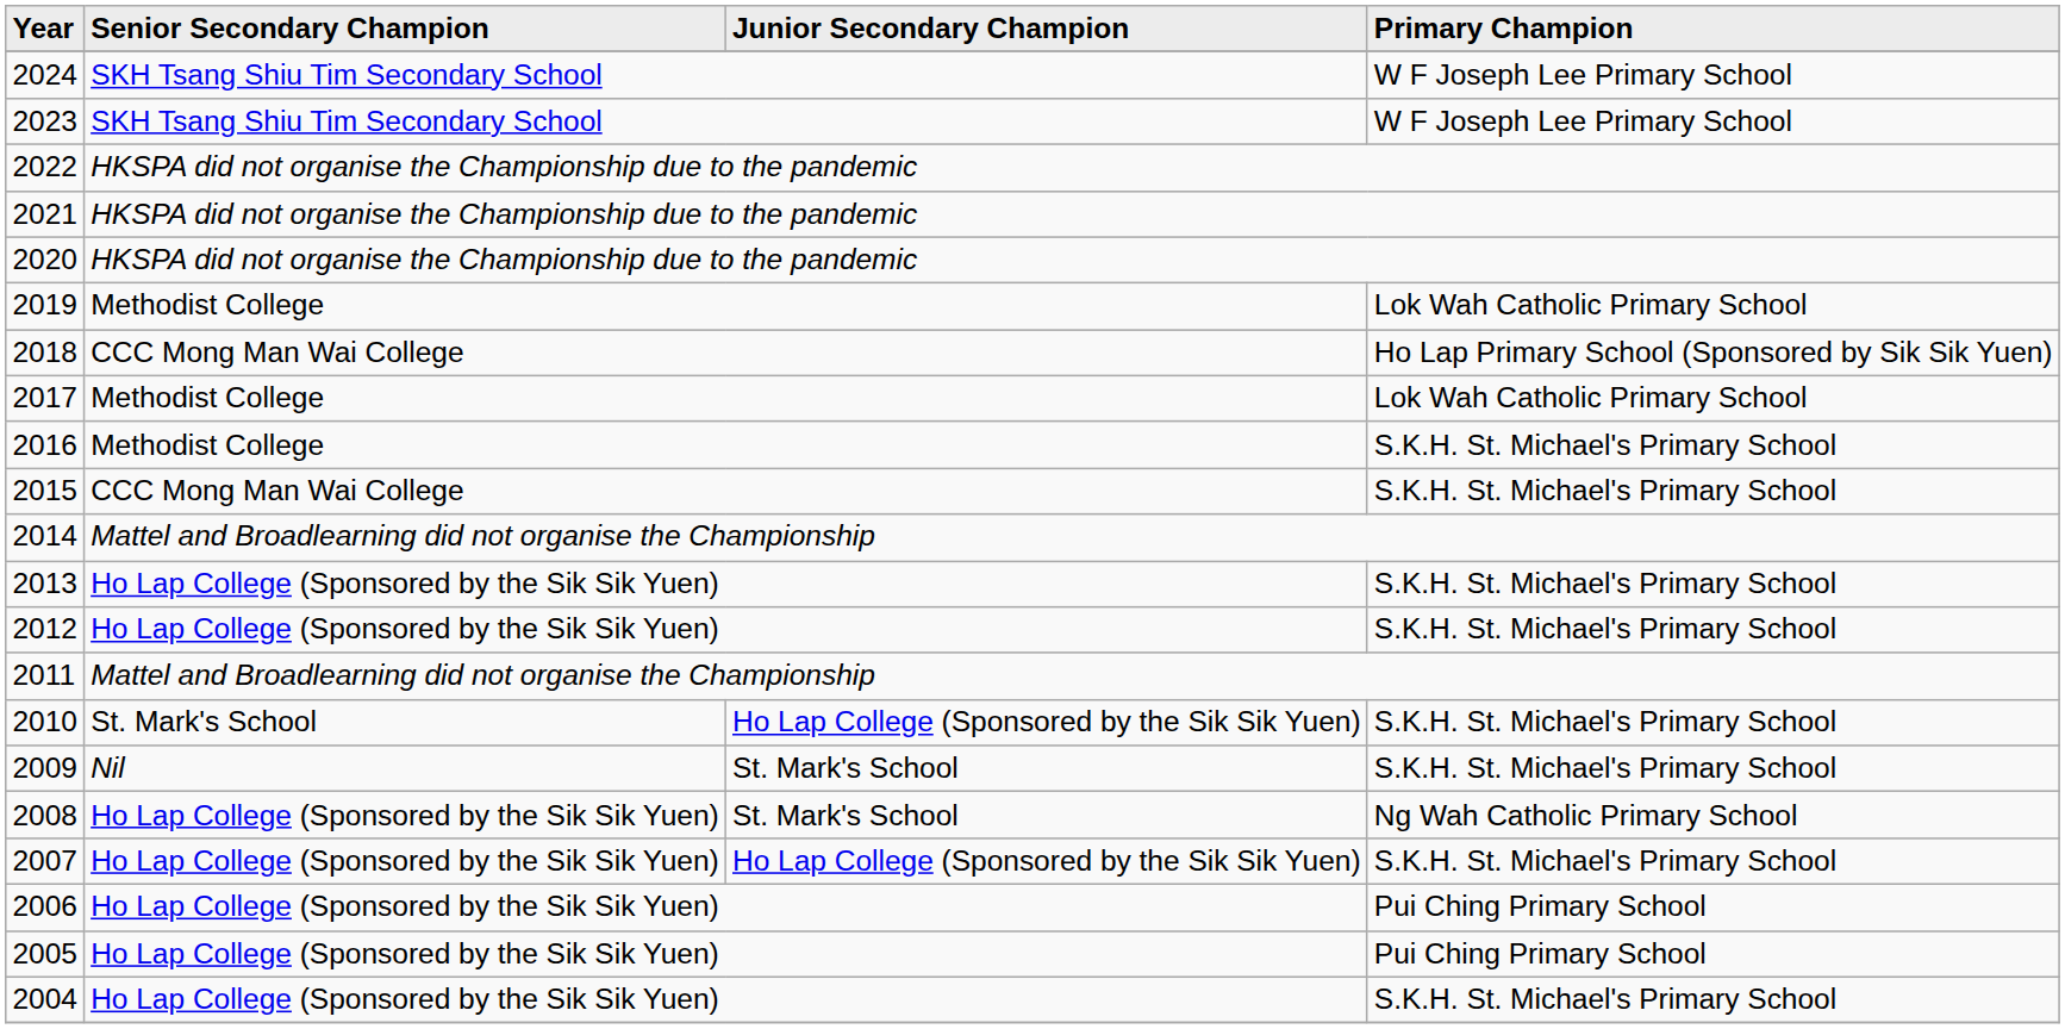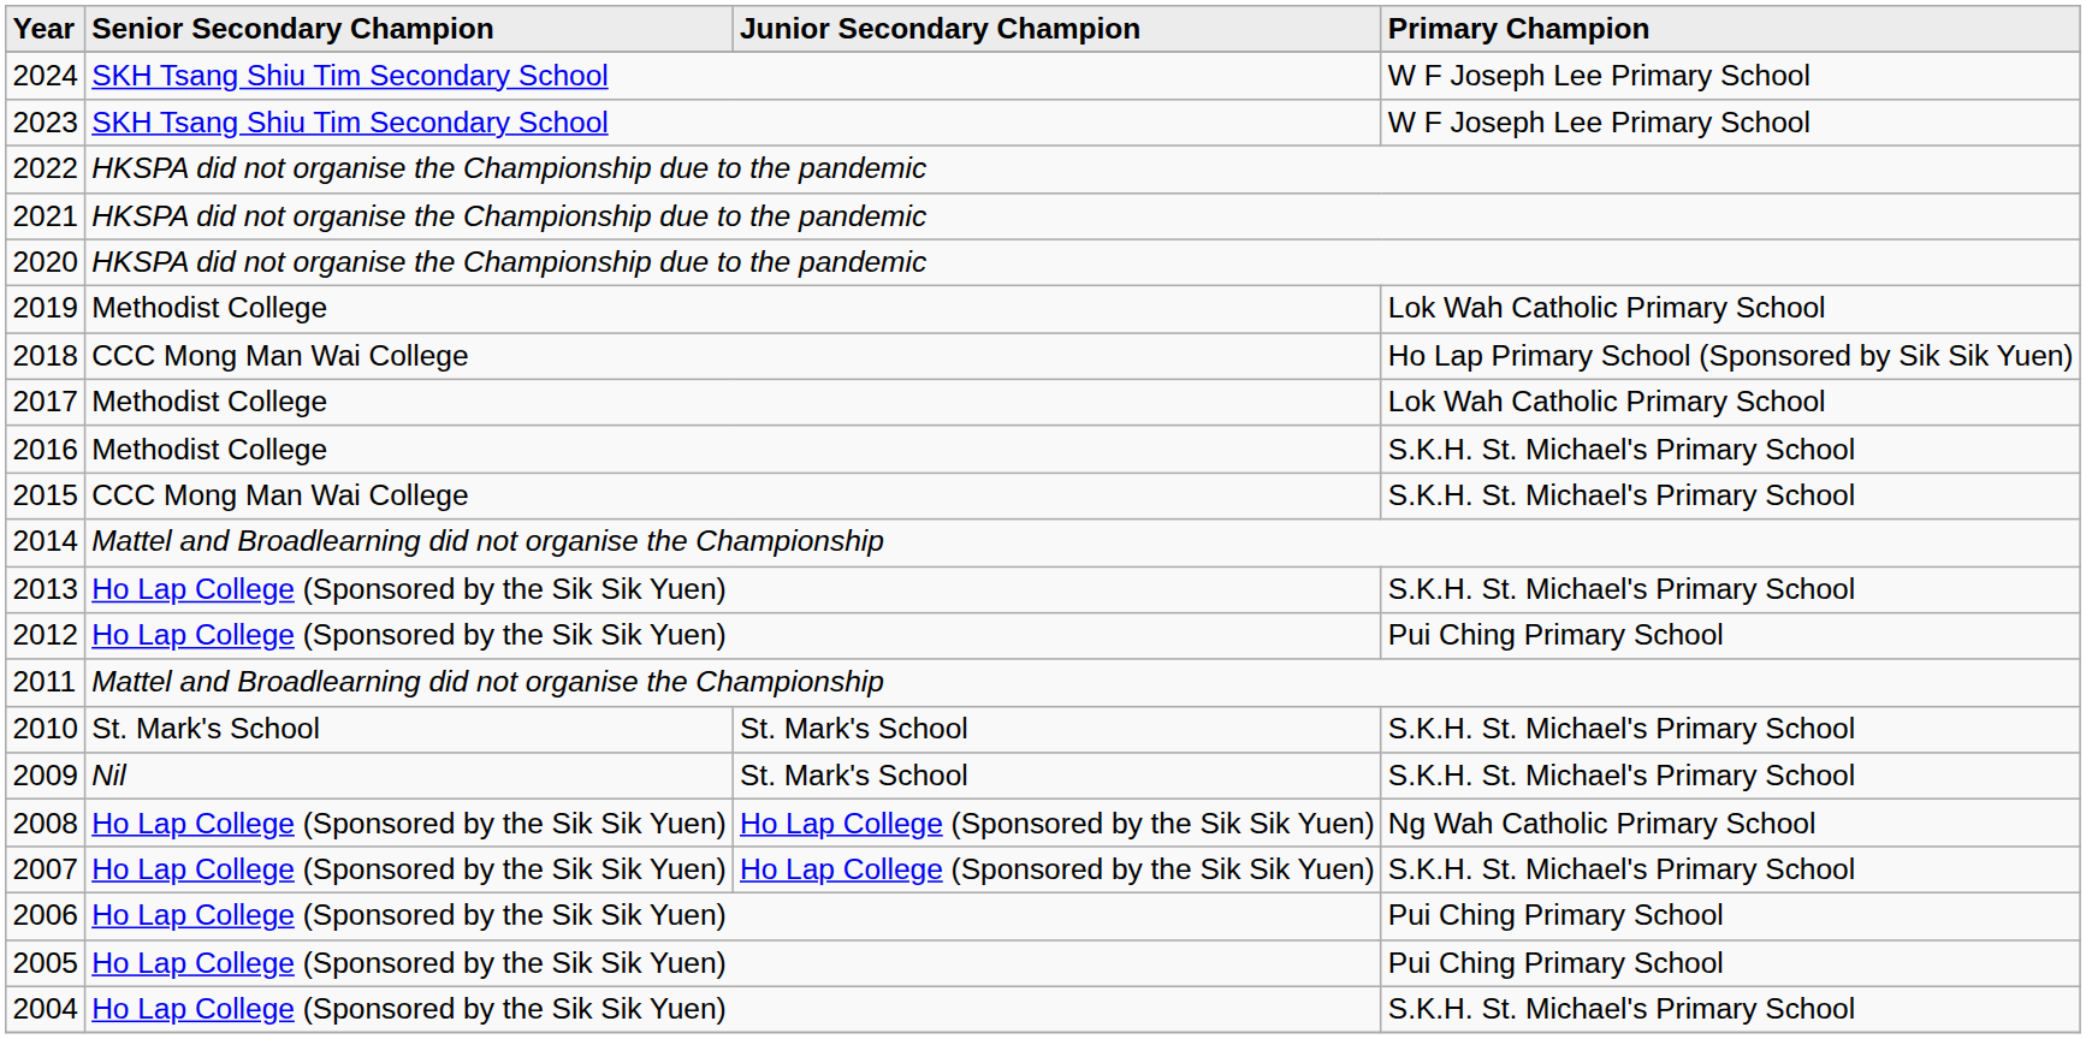 <table class="wikitable">
 <tr bgcolor="#ececec">
 <td><strong>Year</strong></td>
 <td><strong>Senior Secondary Champion</strong></td>
 <td><strong>Junior Secondary Champion</strong></td>
 <td><strong>Primary Champion</strong></td>
 </tr>
 <tr>
 </tr>
 <tr>
 <td>2024</td>
 <td colspan="2"><a href='#'>SKH Tsang Shiu Tim Secondary School</a></td>
 <td>W F Joseph Lee Primary School</td>
 </tr>
 <tr>
 <td>2023</td>
 <td colspan="2"><a href='#'>SKH Tsang Shiu Tim Secondary School</a></td>
 <td>W F Joseph Lee Primary School</td>
 </tr>
 <tr>
 <td>2022</td>
 <td colspan="3"><em>HKSPA did not organise the Championship due to the pandemic</em></td>
 </tr>
 <tr>
 <td>2021</td>
 <td colspan="3"><em>HKSPA did not organise the Championship due to the pandemic</em></td>
 </tr>
 <tr>
 <td>2020</td>
 <td colspan="3"><em>HKSPA did not organise the Championship due to the pandemic</em></td>
 </tr>
 <tr>
 <td>2019</td>
 <td colspan="2">Methodist College</td>
 <td>Lok Wah Catholic Primary School</td>
 </tr>
 <tr>
 <td>2018</td>
 <td colspan="2">CCC Mong Man Wai College</td>
 <td>Ho Lap Primary School (Sponsored by Sik Sik Yuen)</td>
 </tr>
 <tr>
 <td>2017</td>
 <td colspan="2">Methodist College</td>
 <td>Lok Wah Catholic Primary School</td>
 </tr>
 <tr>
 <td>2016</td>
 <td colspan="2">Methodist College</td>
 <td>S.K.H. St. Michael's Primary School</td>
 </tr>
 <tr>
 <td>2015</td>
 <td colspan="2">CCC Mong Man Wai College</td>
 <td>S.K.H. St. Michael's Primary School</td>
 </tr>
 <tr>
 <td>2014</td>
 <td colspan="3"><em>Mattel and Broadlearning did not organise the Championship</em></td>
 </tr>
 <tr>
 <td>2013</td>
 <td colspan="2"><a href='#'>Ho Lap College</a> (Sponsored by the Sik Sik Yuen)</td>
 <td>S.K.H. St. Michael's Primary School</td>
 </tr>
 <tr>
 <td>2012</td>
 <td colspan="2"><a href='#'>Ho Lap College</a> (Sponsored by the Sik Sik Yuen)</td>
-<td>S.K.H. St. Michael's Primary School</td>
+<td>Pui Ching Primary School</td>
 </tr>
 <tr>
 <td>2011</td>
 <td colspan="3"><em>Mattel and Broadlearning did not organise the Championship</em></td>
 </tr>
 <tr>
 <td>2010</td>
 <td>St. Mark's School</td>
-<td><a href='#'>Ho Lap College</a> (Sponsored by the Sik Sik Yuen)</td>
+<td>St. Mark's School</td>
 <td>S.K.H. St. Michael's Primary School</td>
 </tr>
 <tr>
 <td>2009</td>
 <td><em>Nil</em></td>
 <td>St. Mark's School</td>
 <td>S.K.H. St. Michael's Primary School</td>
 </tr>
 <tr>
 <td>2008</td>
 <td><a href='#'>Ho Lap College</a> (Sponsored by the Sik Sik Yuen)</td>
-<td>St. Mark's School</td>
+<td><a href='#'>Ho Lap College</a> (Sponsored by the Sik Sik Yuen)</td>
 <td>Ng Wah Catholic Primary School</td>
 </tr>
 <tr>
 <td>2007</td>
 <td><a href='#'>Ho Lap College</a> (Sponsored by the Sik Sik Yuen)</td>
 <td><a href='#'>Ho Lap College</a> (Sponsored by the Sik Sik Yuen)</td>
 <td>S.K.H. St. Michael's Primary School</td>
 </tr>
 <tr>
 <td>2006</td>
 <td colspan="2"><a href='#'>Ho Lap College</a> (Sponsored by the Sik Sik Yuen)</td>
 <td>Pui Ching Primary School</td>
 </tr>
 <tr>
 <td>2005</td>
 <td colspan="2"><a href='#'>Ho Lap College</a> (Sponsored by the Sik Sik Yuen)</td>
 <td>Pui Ching Primary School</td>
 </tr>
 <tr>
 <td>2004</td>
 <td colspan="2"><a href='#'>Ho Lap College</a> (Sponsored by the Sik Sik Yuen)</td>
 <td>S.K.H. St. Michael's Primary School</td>
 </tr>
 <tr>
 </tr>
 </table>
